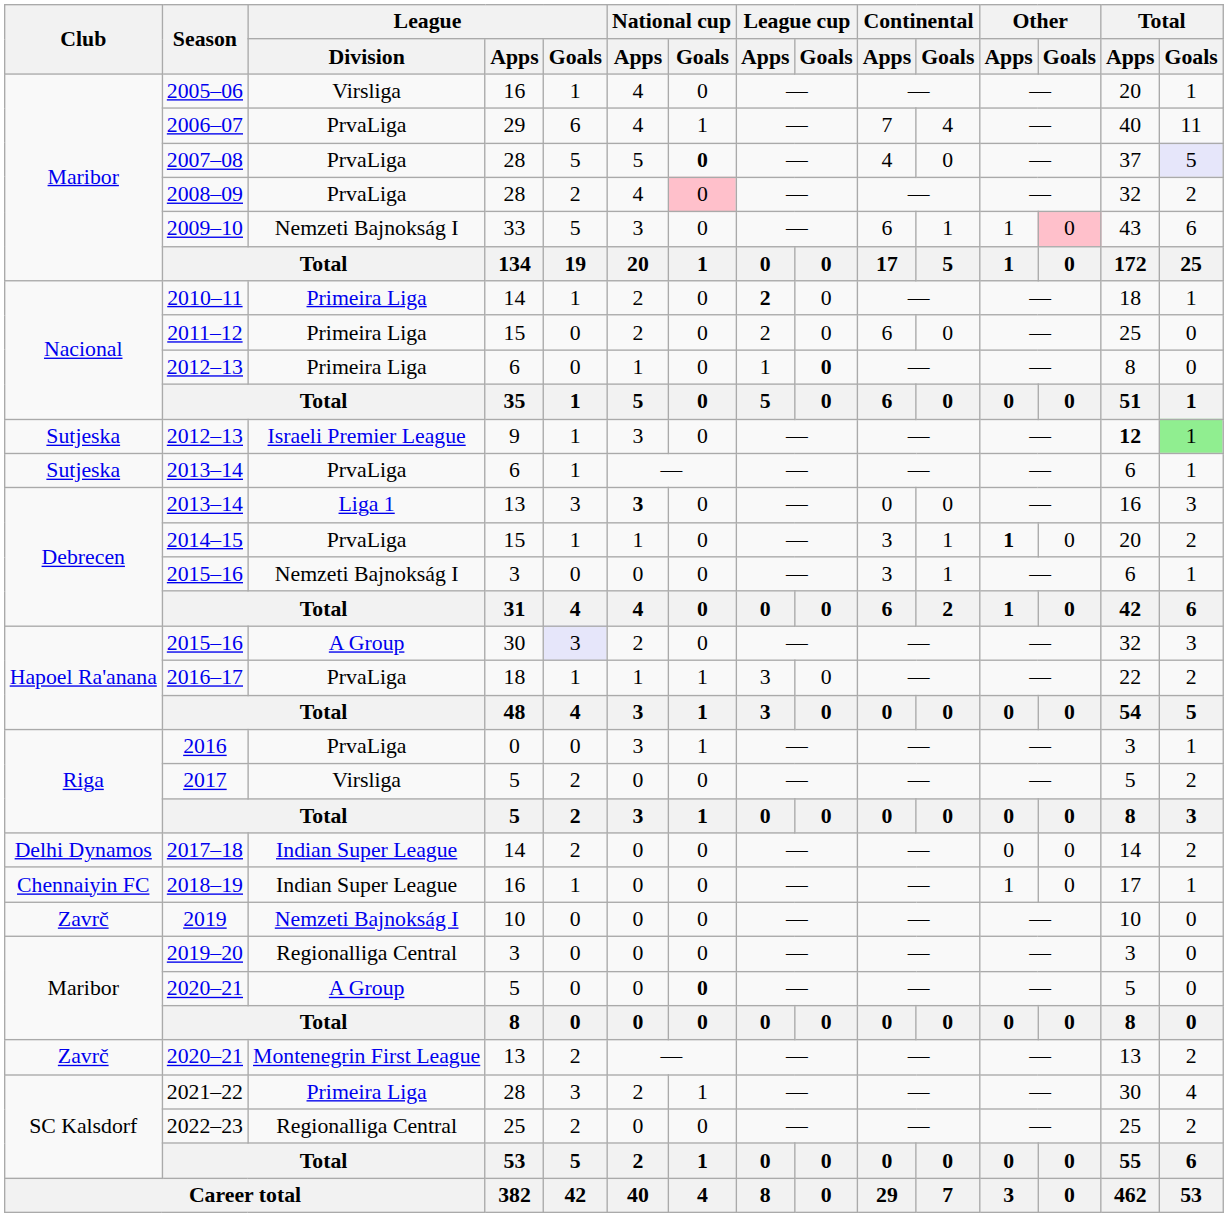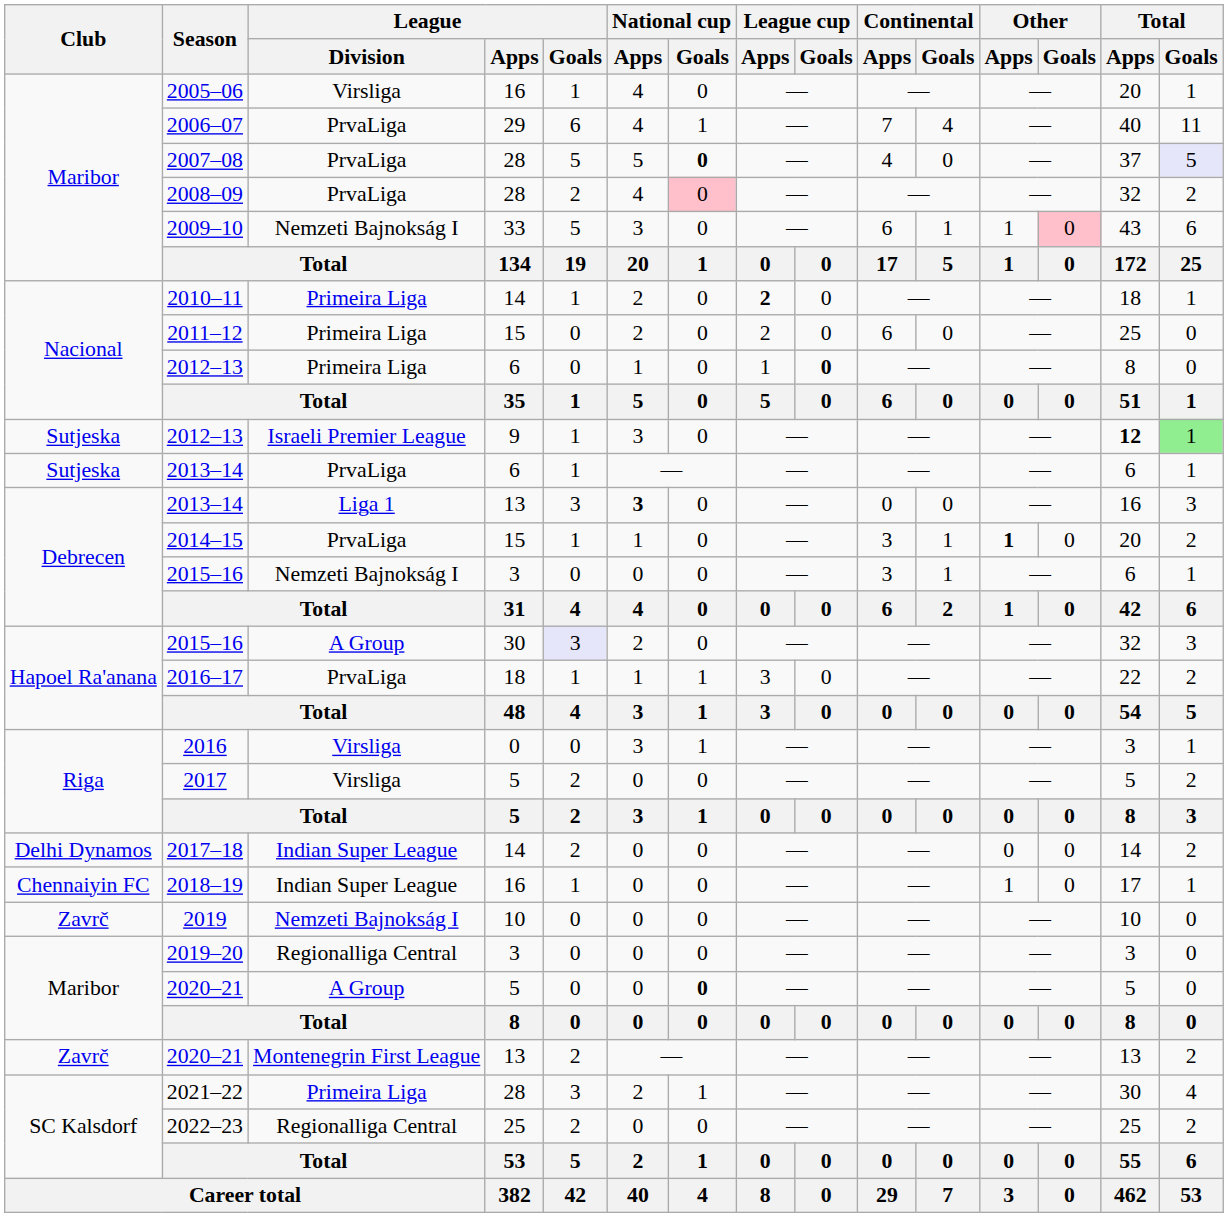 <table class="wikitable" style="text-align: center;">
 <tr>
 <th rowspan=2>Club</th>
 <th rowspan=2>Season</th>
 <th colspan=3>League</th>
 <th colspan=2>National cup</th>
 <th colspan=2>League cup</th>
 <th colspan=2>Continental</th>
 <th colspan=2>Other</th>
 <th colspan=2>Total</th>
 </tr>
 <tr>
 <th>Division</th>
 <th>Apps</th>
 <th>Goals</th>
 <th>Apps</th>
 <th>Goals</th>
 <th>Apps</th>
 <th>Goals</th>
 <th>Apps</th>
 <th>Goals</th>
 <th>Apps</th>
 <th>Goals</th>
 <th>Apps</th>
 <th>Goals</th>
 </tr>
 <tr>
 <td rowspan="6"><a href='#'>Maribor</a></td>
 <td><a href='#'>2005–06</a></td>
 <td>Virsliga</td>
 <td>16</td>
 <td>1</td>
 <td>4</td>
 <td>0</td>
 <td colspan=2>—</td>
 <td colspan="2">—</td>
 <td colspan="2">—</td>
 <td>20</td>
 <td>1</td>
 </tr>
 <tr>
 <td><a href='#'>2006–07</a></td>
 <td>PrvaLiga</td>
 <td>29</td>
 <td>6</td>
 <td>4</td>
 <td>1</td>
 <td colspan=2>—</td>
 <td>7</td>
 <td>4</td>
 <td colspan="2">—</td>
 <td>40</td>
 <td>11</td>
 </tr>
 <tr>
 <td><a href='#'>2007–08</a></td>
 <td>PrvaLiga</td>
 <td>28</td>
 <td>5</td>
 <td>5</td>
 <td><strong>0</strong></td>
 <td colspan=2>—</td>
 <td>4</td>
 <td>0</td>
 <td colspan="2">—</td>
 <td>37</td>
 <td style="background: lavender;">5</td>
 </tr>
 <tr>
 <td><a href='#'>2008–09</a></td>
 <td>PrvaLiga</td>
 <td>28</td>
 <td>2</td>
 <td>4</td>
 <td style="background: pink;">0</td>
 <td colspan=2>—</td>
 <td colspan="2">—</td>
 <td colspan="2">—</td>
 <td>32</td>
 <td>2</td>
 </tr>
 <tr>
 <td><a href='#'>2009–10</a></td>
 <td>Nemzeti Bajnokság I</td>
 <td>33</td>
 <td>5</td>
 <td>3</td>
 <td>0</td>
 <td colspan=2>—</td>
 <td>6</td>
 <td>1</td>
 <td>1</td>
 <td style="background: pink;">0</td>
 <td>43</td>
 <td>6</td>
 </tr>
 <tr>
 <th colspan=2>Total</th>
 <th>134</th>
 <th>19</th>
 <th>20</th>
 <th>1</th>
 <th>0</th>
 <th>0</th>
 <th>17</th>
 <th>5</th>
 <th>1</th>
 <th>0</th>
 <th>172</th>
 <th>25</th>
 </tr>
 <tr>
 <td rowspan="4"><a href='#'>Nacional</a></td>
 <td><a href='#'>2010–11</a></td>
 <td><a href='#'>Primeira Liga</a></td>
 <td>14</td>
 <td>1</td>
 <td>2</td>
 <td>0</td>
 <td><strong>2</strong></td>
 <td>0</td>
 <td colspan=2>—</td>
 <td colspan=2>—</td>
 <td>18</td>
 <td>1</td>
 </tr>
 <tr>
 <td><a href='#'>2011–12</a></td>
 <td>Primeira Liga</td>
 <td>15</td>
 <td>0</td>
 <td>2</td>
 <td>0</td>
 <td>2</td>
 <td>0</td>
 <td>6</td>
 <td>0</td>
 <td colspan=2>—</td>
 <td>25</td>
 <td>0</td>
 </tr>
 <tr>
 <td><a href='#'>2012–13</a></td>
 <td>Primeira Liga</td>
 <td>6</td>
 <td>0</td>
 <td>1</td>
 <td>0</td>
 <td>1</td>
 <td><strong>0</strong></td>
 <td colspan=2>—</td>
 <td colspan=2>—</td>
 <td>8</td>
 <td>0</td>
 </tr>
 <tr>
 <th colspan=2>Total</th>
 <th>35</th>
 <th>1</th>
 <th>5</th>
 <th>0</th>
 <th>5</th>
 <th>0</th>
 <th>6</th>
 <th>0</th>
 <th>0</th>
 <th>0</th>
 <th>51</th>
 <th>1</th>
 </tr>
 <tr>
 <td><a href='#'>Sutjeska</a></td>
 <td><a href='#'>2012–13</a></td>
 <td><a href='#'>Israeli Premier League</a></td>
 <td>9</td>
 <td>1</td>
 <td>3</td>
 <td>0</td>
 <td colspan=2>—</td>
 <td colspan=2>—</td>
 <td colspan=2>—</td>
 <td><strong>12</strong></td>
 <td style="background: lightgreen;">1</td>
 </tr>
 <tr>
 <td><a href='#'>Sutjeska</a></td>
 <td><a href='#'>2013–14</a></td>
 <td>PrvaLiga</td>
 <td>6</td>
 <td>1</td>
 <td colspan=2>—</td>
 <td colspan=2>—</td>
 <td colspan=2>—</td>
 <td colspan=2>—</td>
 <td>6</td>
 <td>1</td>
 </tr>
 <tr>
 <td rowspan="4"><a href='#'>Debrecen</a></td>
 <td><a href='#'>2013–14</a></td>
 <td><a href='#'>Liga 1</a></td>
 <td>13</td>
 <td>3</td>
 <td><strong>3</strong></td>
 <td>0</td>
 <td colspan=2>—</td>
 <td>0</td>
 <td>0</td>
 <td colspan=2>—</td>
 <td>16</td>
 <td>3</td>
 </tr>
 <tr>
 <td><a href='#'>2014–15</a></td>
 <td>PrvaLiga</td>
 <td>15</td>
 <td>1</td>
 <td>1</td>
 <td>0</td>
 <td colspan=2>—</td>
 <td>3</td>
 <td>1</td>
 <td><strong>1</strong></td>
 <td>0</td>
 <td>20</td>
 <td>2</td>
 </tr>
 <tr>
 <td><a href='#'>2015–16</a></td>
 <td>Nemzeti Bajnokság I</td>
 <td>3</td>
 <td>0</td>
 <td>0</td>
 <td>0</td>
 <td colspan=2>—</td>
 <td>3</td>
 <td>1</td>
 <td colspan=2>—</td>
 <td>6</td>
 <td>1</td>
 </tr>
 <tr>
 <th colspan=2>Total</th>
 <th>31</th>
 <th>4</th>
 <th>4</th>
 <th>0</th>
 <th>0</th>
 <th>0</th>
 <th>6</th>
 <th>2</th>
 <th>1</th>
 <th>0</th>
 <th>42</th>
 <th>6</th>
 </tr>
 <tr>
 <td rowspan="3"><a href='#'>Hapoel Ra'anana</a></td>
 <td><a href='#'>2015–16</a></td>
 <td><a href='#'>A Group</a></td>
 <td>30</td>
 <td style="background: lavender;">3</td>
 <td>2</td>
 <td>0</td>
 <td colspan=2>—</td>
 <td colspan=2>—</td>
 <td colspan=2>—</td>
 <td>32</td>
 <td>3</td>
 </tr>
 <tr>
 <td><a href='#'>2016–17</a></td>
 <td>PrvaLiga</td>
 <td>18</td>
 <td>1</td>
 <td>1</td>
 <td>1</td>
 <td>3</td>
 <td>0</td>
 <td colspan=2>—</td>
 <td colspan=2>—</td>
 <td>22</td>
 <td>2</td>
 </tr>
 <tr>
 <th colspan=2>Total</th>
 <th>48</th>
 <th>4</th>
 <th>3</th>
 <th>1</th>
 <th>3</th>
 <th>0</th>
 <th>0</th>
 <th>0</th>
 <th>0</th>
 <th>0</th>
 <th>54</th>
 <th>5</th>
 </tr>
 <tr>
 <td rowspan="3"><a href='#'>Riga</a></td>
 <td><a href='#'>2016</a></td>
-<td>PrvaLiga</td>
+<td><a href='#'>Virsliga</a></td>
 <td>0</td>
 <td>0</td>
 <td>3</td>
 <td>1</td>
 <td colspan=2>—</td>
 <td colspan=2>—</td>
 <td colspan=2>—</td>
 <td>3</td>
 <td>1</td>
 </tr>
 <tr>
 <td><a href='#'>2017</a></td>
 <td>Virsliga</td>
 <td>5</td>
 <td>2</td>
 <td>0</td>
 <td>0</td>
 <td colspan=2>—</td>
 <td colspan=2>—</td>
 <td colspan=2>—</td>
 <td>5</td>
 <td>2</td>
 </tr>
 <tr>
 <th colspan=2>Total</th>
 <th>5</th>
 <th>2</th>
 <th>3</th>
 <th>1</th>
 <th>0</th>
 <th>0</th>
 <th>0</th>
 <th>0</th>
 <th>0</th>
 <th>0</th>
 <th>8</th>
 <th>3</th>
 </tr>
 <tr>
 <td><a href='#'>Delhi Dynamos</a></td>
 <td><a href='#'>2017–18</a></td>
 <td><a href='#'>Indian Super League</a></td>
 <td>14</td>
 <td>2</td>
 <td>0</td>
 <td>0</td>
 <td colspan=2>—</td>
 <td colspan=2>—</td>
 <td>0</td>
 <td>0</td>
 <td>14</td>
 <td>2</td>
 </tr>
 <tr>
 <td><a href='#'>Chennaiyin FC</a></td>
 <td><a href='#'>2018–19</a></td>
 <td>Indian Super League</td>
 <td>16</td>
 <td>1</td>
 <td>0</td>
 <td>0</td>
 <td colspan=2>—</td>
 <td colspan=2>—</td>
 <td>1</td>
 <td>0</td>
 <td>17</td>
 <td>1</td>
 </tr>
 <tr>
 <td><a href='#'>Zavrč</a></td>
 <td><a href='#'>2019</a></td>
 <td><a href='#'>Nemzeti Bajnokság I</a></td>
 <td>10</td>
 <td>0</td>
 <td>0</td>
 <td>0</td>
 <td colspan=2>—</td>
 <td colspan=2>—</td>
 <td colspan=2>—</td>
 <td>10</td>
 <td>0</td>
 </tr>
 <tr>
 <td rowspan="3">Maribor</td>
 <td><a href='#'>2019–20</a></td>
 <td>Regionalliga Central</td>
 <td>3</td>
 <td>0</td>
 <td>0</td>
 <td>0</td>
 <td colspan=2>—</td>
 <td colspan=2>—</td>
 <td colspan=2>—</td>
 <td>3</td>
 <td>0</td>
 </tr>
 <tr>
 <td><a href='#'>2020–21</a></td>
 <td><a href='#'>A Group</a></td>
 <td>5</td>
 <td>0</td>
 <td>0</td>
 <td><strong>0</strong></td>
 <td colspan=2>—</td>
 <td colspan=2>—</td>
 <td colspan=2>—</td>
 <td>5</td>
 <td>0</td>
 </tr>
 <tr>
 <th colspan=2>Total</th>
 <th>8</th>
 <th>0</th>
 <th>0</th>
 <th>0</th>
 <th>0</th>
 <th>0</th>
 <th>0</th>
 <th>0</th>
 <th>0</th>
 <th>0</th>
 <th>8</th>
 <th>0</th>
 </tr>
 <tr>
 <td><a href='#'>Zavrč</a></td>
 <td><a href='#'>2020–21</a></td>
 <td><a href='#'>Montenegrin First League</a></td>
 <td>13</td>
 <td>2</td>
 <td colspan=2>—</td>
 <td colspan=2>—</td>
 <td colspan=2>—</td>
 <td colspan=2>—</td>
 <td>13</td>
 <td>2</td>
 </tr>
 <tr>
 <td rowspan="3">SC Kalsdorf</td>
 <td>2021–22</td>
 <td><a href='#'>Primeira Liga</a></td>
 <td>28</td>
 <td>3</td>
 <td>2</td>
 <td>1</td>
 <td colspan=2>—</td>
 <td colspan=2>—</td>
 <td colspan=2>—</td>
 <td>30</td>
 <td>4</td>
 </tr>
 <tr>
 <td>2022–23</td>
 <td>Regionalliga Central</td>
 <td>25</td>
 <td>2</td>
 <td>0</td>
 <td>0</td>
 <td colspan=2>—</td>
 <td colspan=2>—</td>
 <td colspan=2>—</td>
 <td>25</td>
 <td>2</td>
 </tr>
 <tr>
 <th colspan=2>Total</th>
 <th>53</th>
 <th>5</th>
 <th>2</th>
 <th>1</th>
 <th>0</th>
 <th>0</th>
 <th>0</th>
 <th>0</th>
 <th>0</th>
 <th>0</th>
 <th>55</th>
 <th>6</th>
 </tr>
 <tr>
 <th colspan=3>Career total</th>
 <th>382</th>
 <th>42</th>
 <th>40</th>
 <th>4</th>
 <th>8</th>
 <th>0</th>
 <th>29</th>
 <th>7</th>
 <th>3</th>
 <th>0</th>
 <th>462</th>
 <th>53</th>
 </tr>
 </table>
